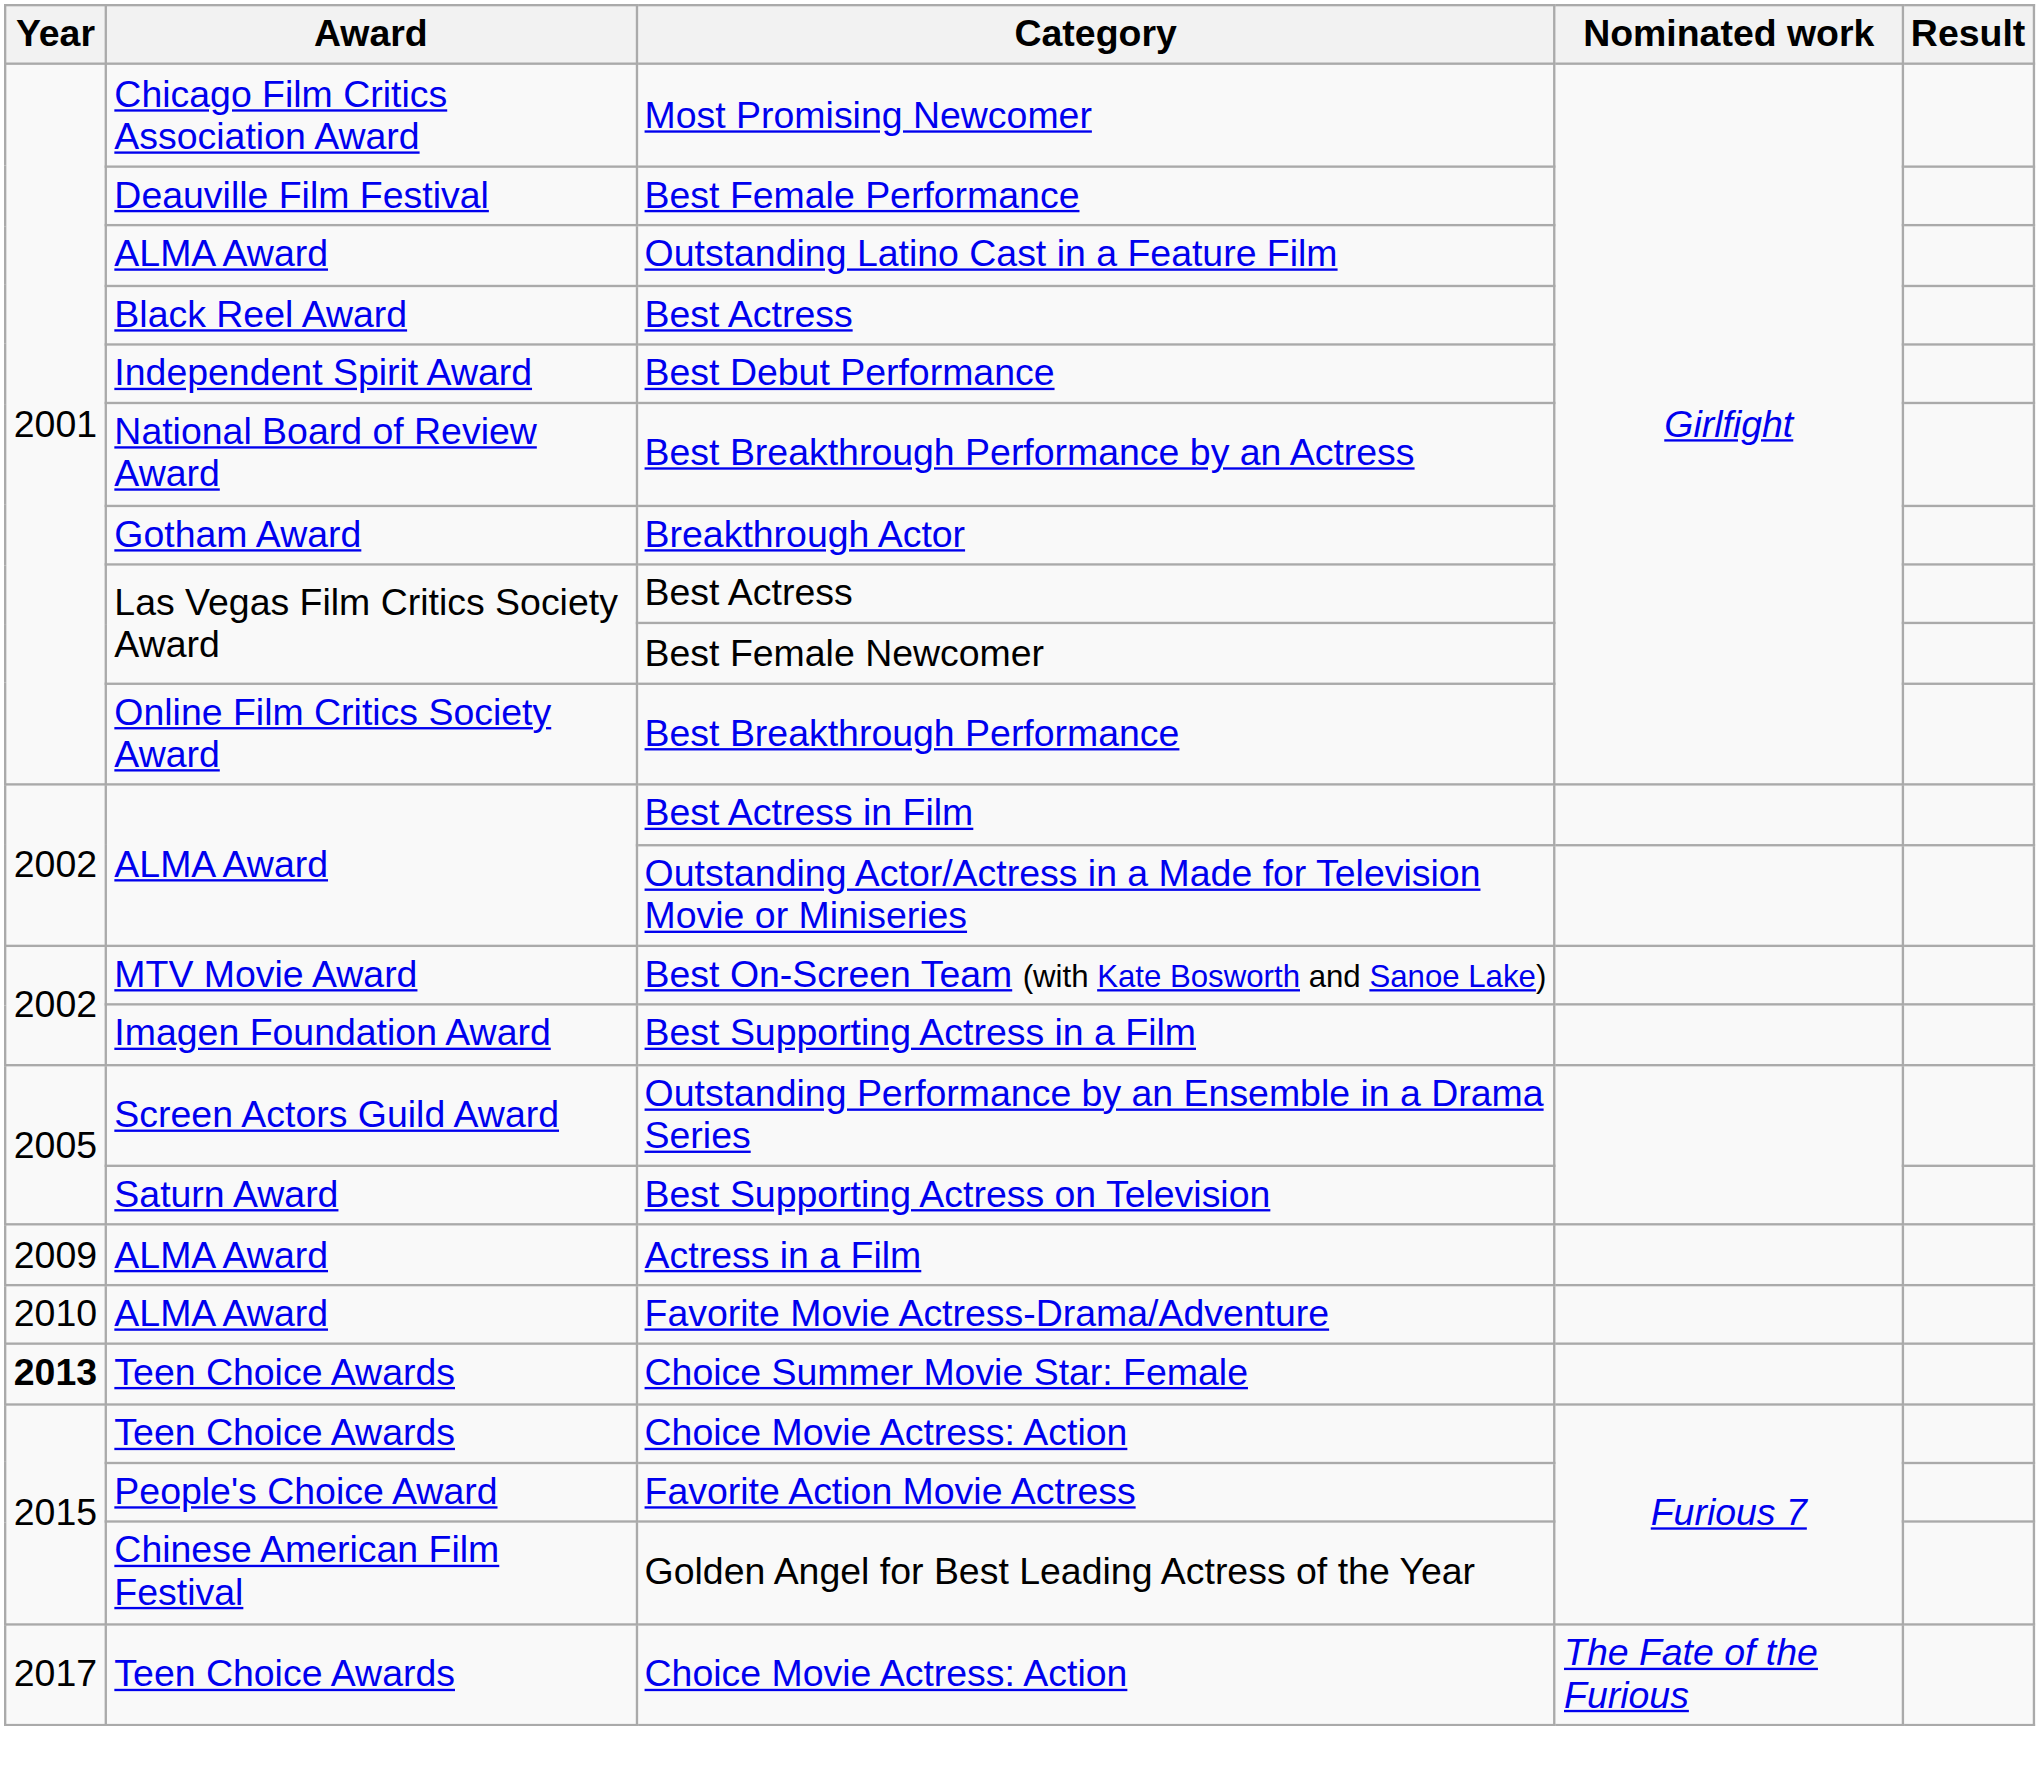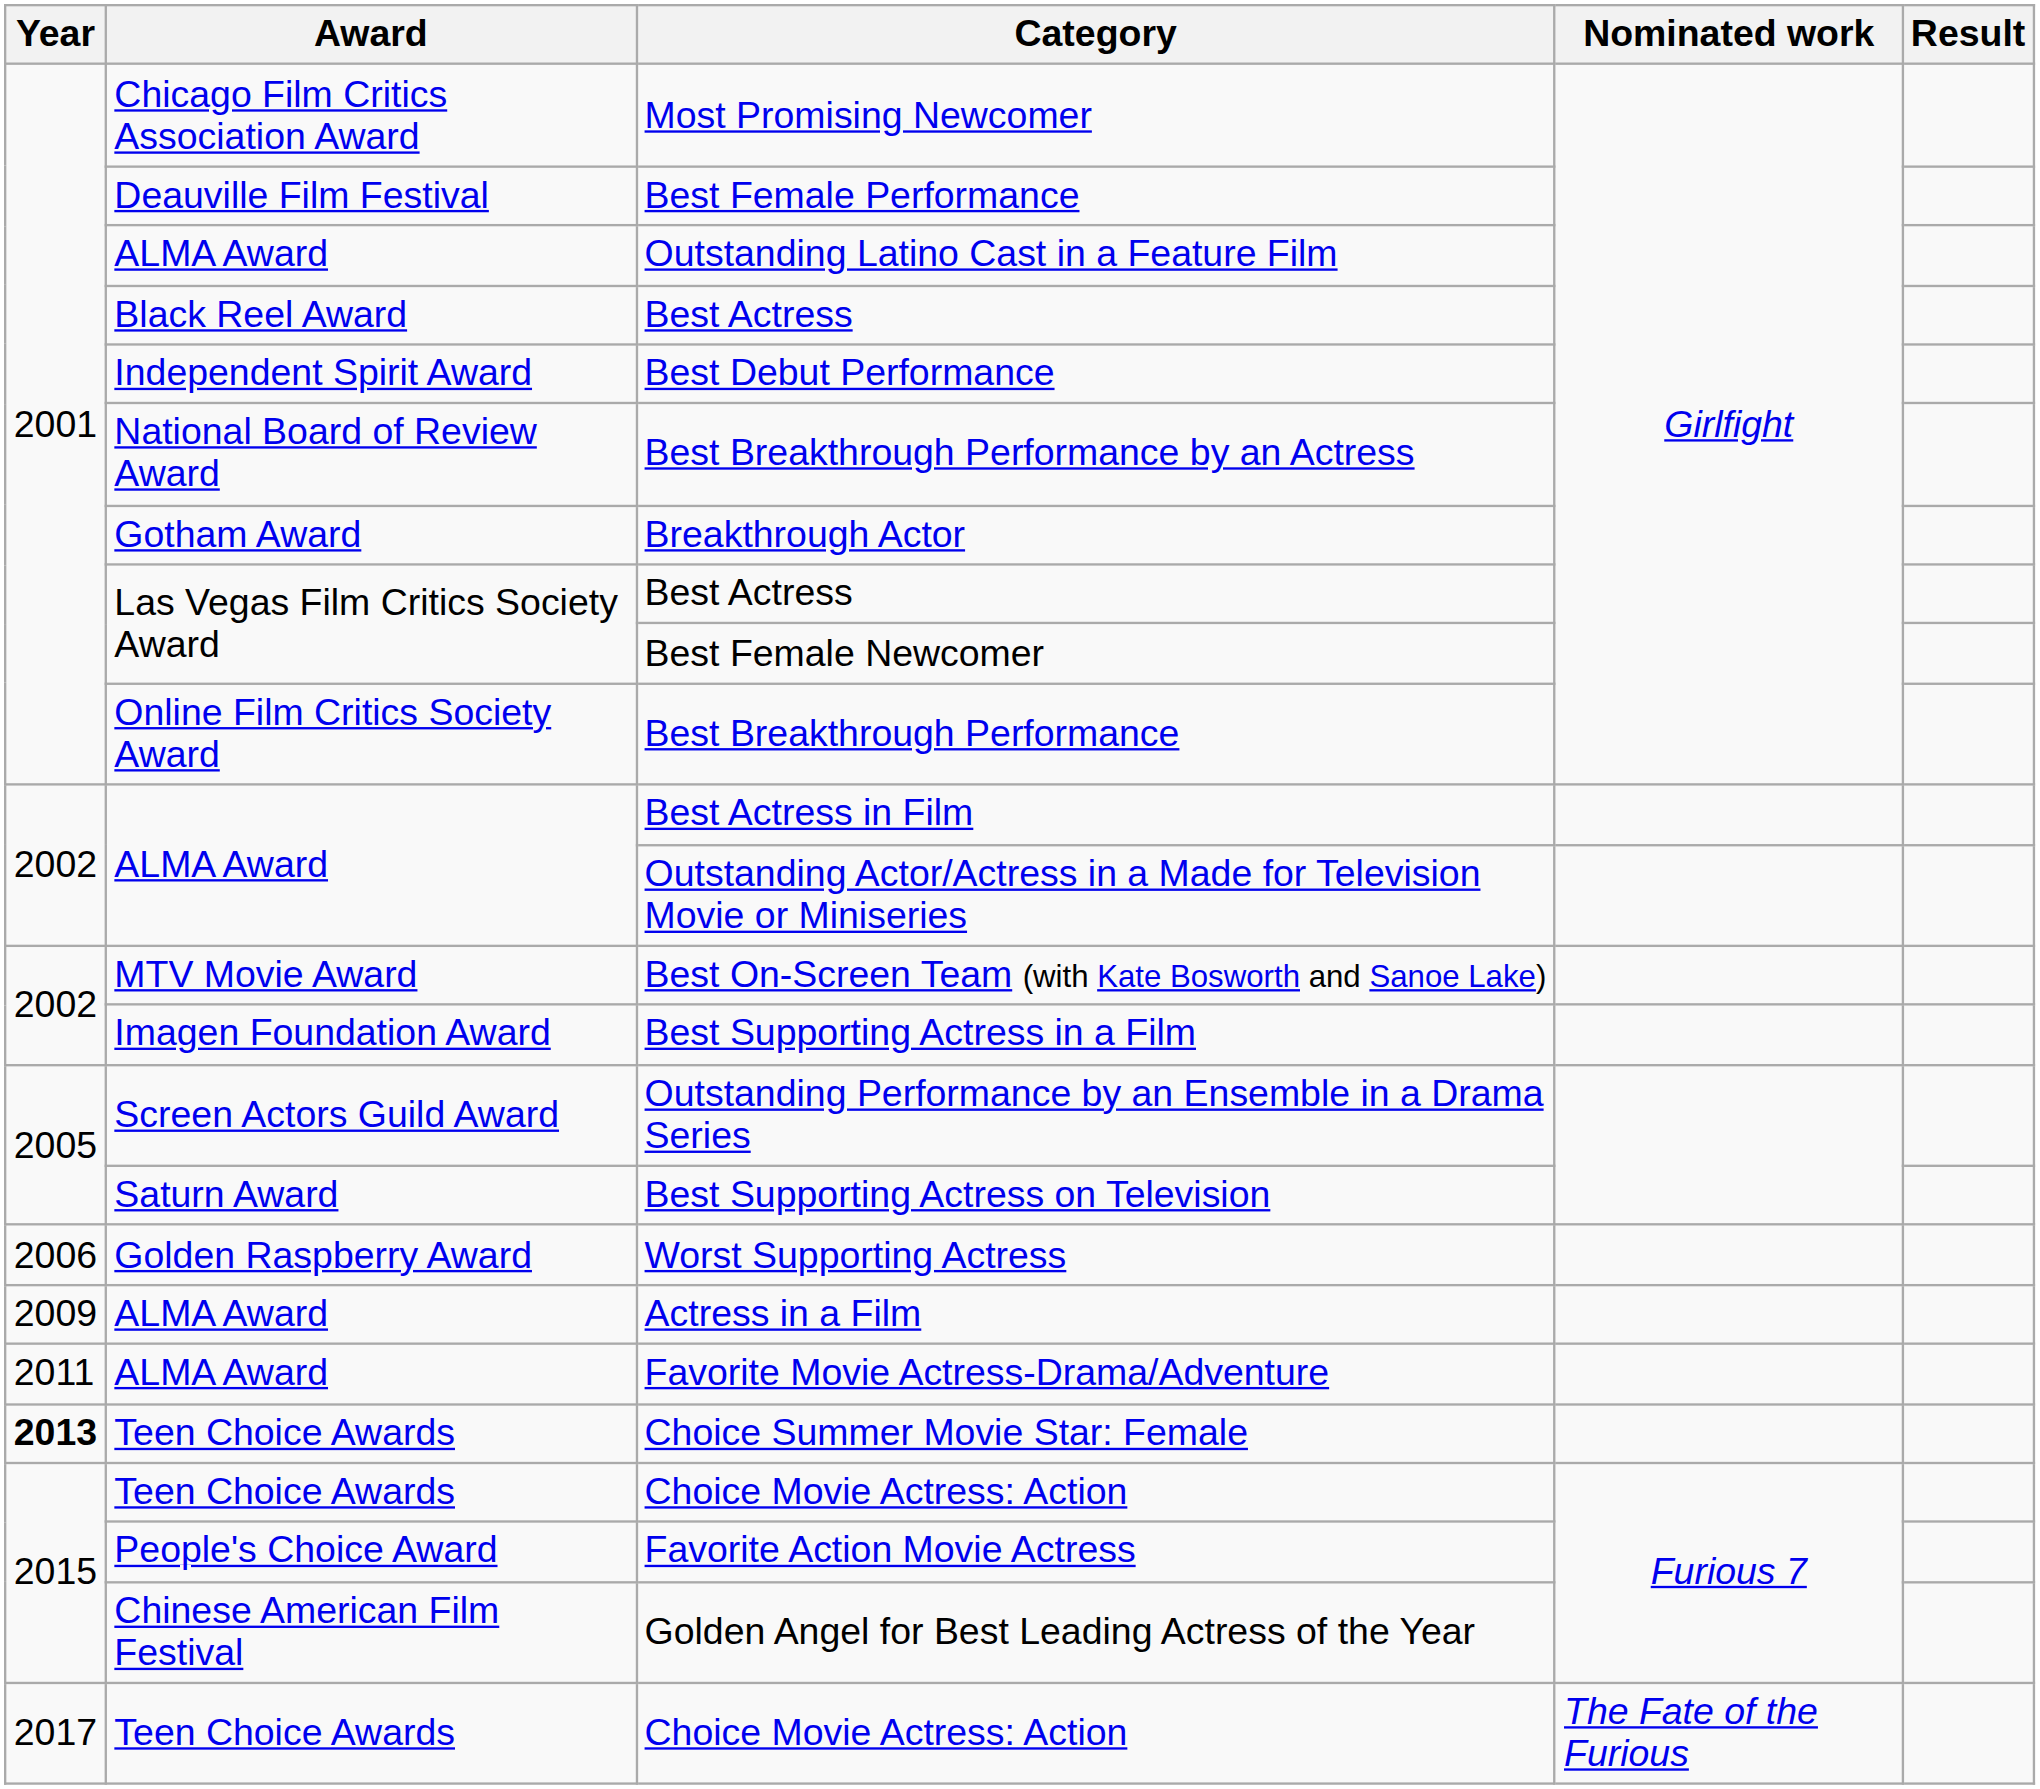 <table class="wikitable plainrowheaders">
 <tr>
 <th scope="col">Year</th>
 <th scope="col">Award</th>
 <th scope="col">Category</th>
 <th scope="col">Nominated work</th>
 <th scope="col">Result</th>
 </tr>
 <tr>
 <td rowspan=10>2001</td>
 <td><a href='#'>Chicago Film Critics Association Award</a></td>
 <td><a href='#'>Most Promising Newcomer</a></td>
 <td rowspan=10 style="text-align:center;"><em><a href='#'>Girlfight</a></em></td>
 <td></td>
 </tr>
 <tr>
 <td><a href='#'>Deauville Film Festival</a></td>
 <td><a href='#'>Best Female Performance</a></td>
 <td></td>
 </tr>
 <tr>
 <td><a href='#'>ALMA Award</a></td>
 <td><a href='#'>Outstanding Latino Cast in a Feature Film</a></td>
 <td></td>
 </tr>
 <tr>
 <td><a href='#'>Black Reel Award</a></td>
 <td><a href='#'>Best Actress</a></td>
 <td></td>
 </tr>
 <tr>
 <td><a href='#'>Independent Spirit Award</a></td>
 <td><a href='#'>Best Debut Performance</a></td>
 <td></td>
 </tr>
 <tr>
 <td><a href='#'>National Board of Review Award</a></td>
 <td><a href='#'>Best Breakthrough Performance by an Actress</a></td>
 <td></td>
 </tr>
 <tr>
 <td><a href='#'>Gotham Award</a></td>
 <td><a href='#'>Breakthrough Actor</a></td>
 <td></td>
 </tr>
 <tr>
 <td rowspan=2>Las Vegas Film Critics Society Award</td>
 <td>Best Actress</td>
 <td></td>
 </tr>
 <tr>
 <td>Best Female Newcomer</td>
 <td></td>
 </tr>
 <tr>
 <td><a href='#'>Online Film Critics Society Award</a></td>
 <td><a href='#'>Best Breakthrough Performance</a></td>
 <td></td>
 </tr>
 <tr>
 <td rowspan=2>2002</td>
 <td rowspan=2><a href='#'>ALMA Award</a></td>
 <td><a href='#'>Best Actress in Film</a></td>
 <td></td>
 <td></td>
 </tr>
 <tr>
 <td><a href='#'>Outstanding Actor/Actress in a Made for Television Movie or Miniseries</a></td>
 <td></td>
 <td></td>
 </tr>
 <tr>
 <td rowspan=2>2002</td>
 <td><a href='#'>MTV Movie Award</a></td>
 <td><a href='#'>Best On-Screen Team</a> <small>(with <a href='#'>Kate Bosworth</a> and <a href='#'>Sanoe Lake</a>)</small></td>
 <td></td>
 <td></td>
 </tr>
 <tr>
 <td><a href='#'>Imagen Foundation Award</a></td>
 <td><a href='#'>Best Supporting Actress in a Film</a></td>
 <td></td>
 <td></td>
 </tr>
 <tr>
 <td rowspan=2>2005</td>
 <td><a href='#'>Screen Actors Guild Award</a></td>
 <td><a href='#'>Outstanding Performance by an Ensemble in a Drama Series</a></td>
 <td rowspan=2></td>
 <td></td>
 </tr>
 <tr>
 <td><a href='#'>Saturn Award</a></td>
 <td><a href='#'>Best Supporting Actress on Television</a></td>
 <td></td>
 </tr>
 <tr>
+<td>2006</td>
+<td><a href='#'>Golden Raspberry Award</a></td>
+<td><a href='#'>Worst Supporting Actress</a></td>
+<td></td>
+<td></td>
+</tr>
+<tr>
 <td>2009</td>
 <td><a href='#'>ALMA Award</a></td>
 <td><a href='#'>Actress in a Film</a></td>
 <td></td>
 <td></td>
 </tr>
 <tr>
-<td>2010</td>
+<td>2011</td>
 <td><a href='#'>ALMA Award</a></td>
 <td><a href='#'>Favorite Movie Actress-Drama/Adventure</a></td>
 <td></td>
 <td></td>
 </tr>
 <tr>
 <td><strong>2013</strong></td>
 <td><a href='#'>Teen Choice Awards</a></td>
 <td><a href='#'>Choice Summer Movie Star: Female</a></td>
 <td></td>
 <td></td>
 </tr>
 <tr>
 <td rowspan="3">2015</td>
 <td><a href='#'>Teen Choice Awards</a></td>
 <td><a href='#'>Choice Movie Actress: Action</a></td>
 <td rowspan="3" style="text-align:center;"><em><a href='#'>Furious 7</a></em></td>
 <td></td>
 </tr>
 <tr>
 <td><a href='#'>People's Choice Award</a></td>
 <td><a href='#'>Favorite Action Movie Actress</a></td>
 <td></td>
 </tr>
 <tr>
 <td><a href='#'>Chinese American Film Festival</a></td>
 <td>Golden Angel for Best Leading Actress of the Year</td>
 <td></td>
 </tr>
 <tr>
 <td>2017</td>
 <td><a href='#'>Teen Choice Awards</a></td>
 <td><a href='#'>Choice Movie Actress: Action</a></td>
 <td><em><a href='#'>The Fate of the Furious</a></em></td>
 <td></td>
 </tr>
 </table>
